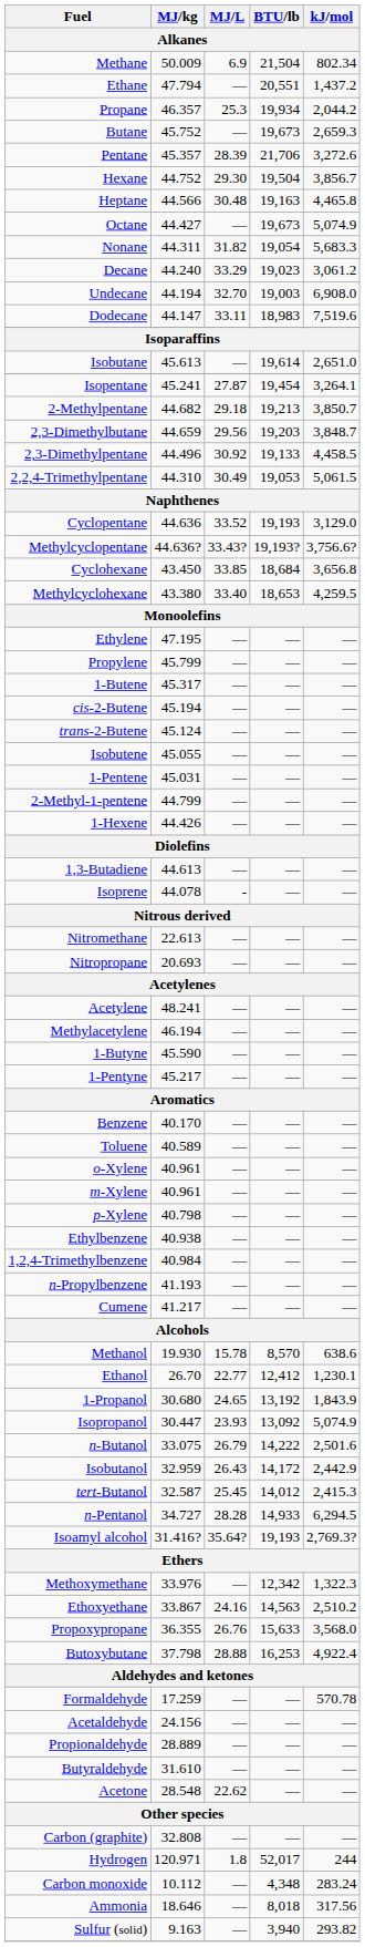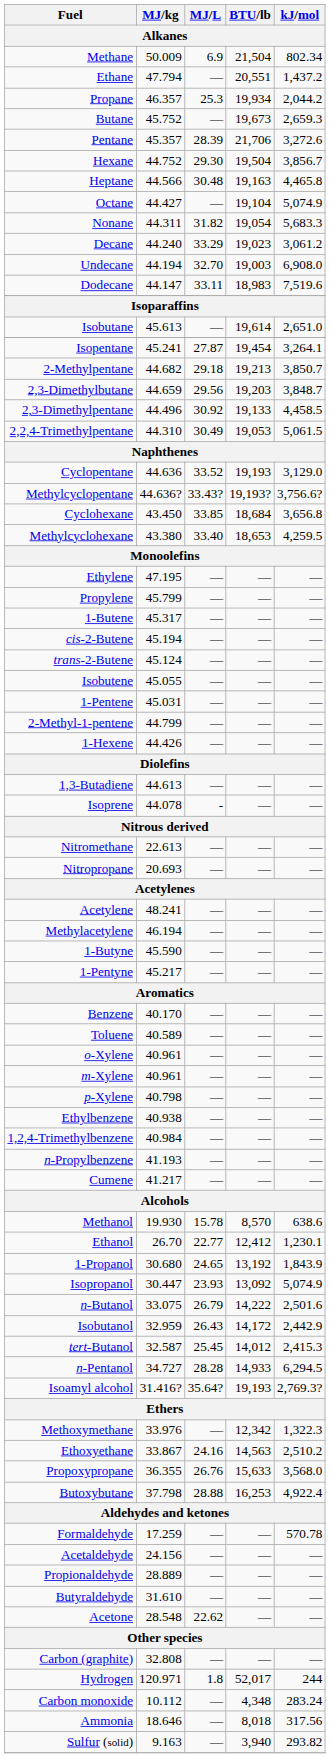 <table class="wikitable sortable" style="text-align: right;" align="left">
 <tr>
 <th>Fuel</th>
 <th><a href='#'>MJ</a>/kg</th>
 <th><a href='#'>MJ</a>/<a href='#'>L</a></th>
 <th><a href='#'>BTU</a>/lb</th>
 <th><a href='#'>kJ</a>/<a href='#'>mol</a></th>
 </tr>
 <tr>
 <th colspan="5">Alkanes</th>
 </tr>
 <tr>
 <td><a href='#'>Methane</a></td>
 <td>50.009</td>
 <td>6.9</td>
 <td>21,504</td>
 <td>802.34</td>
 </tr>
 <tr>
 <td><a href='#'>Ethane</a></td>
 <td>47.794</td>
 <td>—</td>
 <td>20,551</td>
 <td>1,437.2</td>
 </tr>
 <tr>
 <td><a href='#'>Propane</a></td>
 <td>46.357</td>
 <td>25.3</td>
 <td>19,934</td>
 <td>2,044.2</td>
 </tr>
 <tr>
 <td><a href='#'>Butane</a></td>
 <td>45.752</td>
 <td>—</td>
 <td>19,673</td>
 <td>2,659.3</td>
 </tr>
 <tr>
 <td><a href='#'>Pentane</a></td>
 <td>45.357</td>
 <td>28.39</td>
 <td>21,706</td>
 <td>3,272.6</td>
 </tr>
 <tr>
 <td><a href='#'>Hexane</a></td>
 <td>44.752</td>
 <td>29.30</td>
 <td>19,504</td>
 <td>3,856.7</td>
 </tr>
 <tr>
 <td><a href='#'>Heptane</a></td>
 <td>44.566</td>
 <td>30.48</td>
 <td>19,163</td>
 <td>4,465.8</td>
 </tr>
 <tr>
 <td><a href='#'>Octane</a></td>
 <td>44.427</td>
 <td>—</td>
-<td>19,673</td>
+<td>19,104</td>
 <td>5,074.9</td>
 </tr>
 <tr>
 <td><a href='#'>Nonane</a></td>
 <td>44.311</td>
 <td>31.82</td>
 <td>19,054</td>
 <td>5,683.3</td>
 </tr>
 <tr>
 <td><a href='#'>Decane</a></td>
 <td>44.240</td>
 <td>33.29</td>
 <td>19,023</td>
 <td>3,061.2</td>
 </tr>
 <tr>
 <td><a href='#'>Undecane</a></td>
 <td>44.194</td>
 <td>32.70</td>
 <td>19,003</td>
 <td>6,908.0</td>
 </tr>
 <tr>
 <td><a href='#'>Dodecane</a></td>
 <td>44.147</td>
 <td>33.11</td>
 <td>18,983</td>
 <td>7,519.6</td>
 </tr>
 <tr>
 </tr>
 <tr>
 <th colspan="5">Isoparaffins</th>
 </tr>
 <tr>
 <td><a href='#'>Isobutane</a></td>
 <td>45.613</td>
 <td>—</td>
 <td>19,614</td>
 <td>2,651.0</td>
 </tr>
 <tr>
 </tr>
 <tr>
 <td><a href='#'>Isopentane</a></td>
 <td>45.241</td>
 <td>27.87</td>
 <td>19,454</td>
 <td>3,264.1</td>
 </tr>
 <tr>
 <td><a href='#'>2-Methylpentane</a></td>
 <td>44.682</td>
 <td>29.18</td>
 <td>19,213</td>
 <td>3,850.7</td>
 </tr>
 <tr>
 <td><a href='#'>2,3-Dimethylbutane</a></td>
 <td>44.659</td>
 <td>29.56</td>
 <td>19,203</td>
 <td>3,848.7</td>
 </tr>
 <tr>
 <td><a href='#'>2,3-Dimethylpentane</a></td>
 <td>44.496</td>
 <td>30.92</td>
 <td>19,133</td>
 <td>4,458.5</td>
 </tr>
 <tr>
 <td><a href='#'>2,2,4-Trimethylpentane</a></td>
 <td>44.310</td>
 <td>30.49</td>
 <td>19,053</td>
 <td>5,061.5</td>
 </tr>
 <tr>
 <th colspan="5">Naphthenes</th>
 </tr>
 <tr>
 <td><a href='#'>Cyclopentane</a></td>
 <td>44.636</td>
 <td>33.52</td>
 <td>19,193</td>
 <td>3,129.0</td>
 </tr>
 <tr>
 <td><a href='#'>Methylcyclopentane</a></td>
 <td>44.636?</td>
 <td>33.43?</td>
 <td>19,193?</td>
 <td>3,756.6?</td>
 </tr>
 <tr>
 <td><a href='#'>Cyclohexane</a></td>
 <td>43.450</td>
 <td>33.85</td>
 <td>18,684</td>
 <td>3,656.8</td>
 </tr>
 <tr>
 <td><a href='#'>Methylcyclohexane</a></td>
 <td>43.380</td>
 <td>33.40</td>
 <td>18,653</td>
 <td>4,259.5</td>
 </tr>
 <tr>
 <th colspan="5">Monoolefins</th>
 </tr>
 <tr>
 <td><a href='#'>Ethylene</a></td>
 <td>47.195</td>
 <td>—</td>
 <td>—</td>
 <td>—</td>
 </tr>
 <tr>
 <td><a href='#'>Propylene</a></td>
 <td>45.799</td>
 <td>—</td>
 <td>—</td>
 <td>—</td>
 </tr>
 <tr>
 <td><a href='#'>1-Butene</a></td>
 <td>45.317</td>
 <td>—</td>
 <td>—</td>
 <td>—</td>
 </tr>
 <tr>
 <td><a href='#'><em>cis</em>-2-Butene</a></td>
 <td>45.194</td>
 <td>—</td>
 <td>—</td>
 <td>—</td>
 </tr>
 <tr>
 <td><a href='#'><em>trans</em>-2-Butene</a></td>
 <td>45.124</td>
 <td>—</td>
 <td>—</td>
 <td>—</td>
 </tr>
 <tr>
 <td><a href='#'>Isobutene</a></td>
 <td>45.055</td>
 <td>—</td>
 <td>—</td>
 <td>—</td>
 </tr>
 <tr>
 <td><a href='#'>1-Pentene</a></td>
 <td>45.031</td>
 <td>—</td>
 <td>—</td>
 <td>—</td>
 </tr>
 <tr>
 <td><a href='#'>2-Methyl-1-pentene</a></td>
 <td>44.799</td>
 <td>—</td>
 <td>—</td>
 <td>—</td>
 </tr>
 <tr>
 <td><a href='#'>1-Hexene</a></td>
 <td>44.426</td>
 <td>—</td>
 <td>—</td>
 <td>—</td>
 </tr>
 <tr>
 <th colspan="5">Diolefins</th>
 </tr>
 <tr>
 <td><a href='#'>1,3-Butadiene</a></td>
 <td>44.613</td>
 <td>—</td>
 <td>—</td>
 <td>—</td>
 </tr>
 <tr>
 <td><a href='#'>Isoprene</a></td>
 <td>44.078</td>
 <td>-</td>
 <td>—</td>
 <td>—</td>
 </tr>
 <tr>
 <th colspan="5">Nitrous derived</th>
 </tr>
 <tr>
 <td><a href='#'>Nitromethane</a></td>
 <td>22.613</td>
 <td>—</td>
 <td>—</td>
 <td>—</td>
 </tr>
 <tr>
 <td><a href='#'>Nitropropane</a></td>
 <td>20.693</td>
 <td>—</td>
 <td>—</td>
 <td>—</td>
 </tr>
 <tr>
 <th colspan="5">Acetylenes</th>
 </tr>
 <tr>
 <td><a href='#'>Acetylene</a></td>
 <td>48.241</td>
 <td>—</td>
 <td>—</td>
 <td>—</td>
 </tr>
 <tr>
 <td><a href='#'>Methylacetylene</a></td>
 <td>46.194</td>
 <td>—</td>
 <td>—</td>
 <td>—</td>
 </tr>
 <tr>
 <td><a href='#'>1-Butyne</a></td>
 <td>45.590</td>
 <td>—</td>
 <td>—</td>
 <td>—</td>
 </tr>
 <tr>
 <td><a href='#'>1-Pentyne</a></td>
 <td>45.217</td>
 <td>—</td>
 <td>—</td>
 <td>—</td>
 </tr>
 <tr>
 <th colspan="5">Aromatics</th>
 </tr>
 <tr>
 <td><a href='#'>Benzene</a></td>
 <td>40.170</td>
 <td>—</td>
 <td>—</td>
 <td>—</td>
 </tr>
 <tr>
 <td><a href='#'>Toluene</a></td>
 <td>40.589</td>
 <td>—</td>
 <td>—</td>
 <td>—</td>
 </tr>
 <tr>
 <td><a href='#'><em>o</em>-Xylene</a></td>
 <td>40.961</td>
 <td>—</td>
 <td>—</td>
 <td>—</td>
 </tr>
 <tr>
 <td><a href='#'><em>m</em>-Xylene</a></td>
 <td>40.961</td>
 <td>—</td>
 <td>—</td>
 <td>—</td>
 </tr>
 <tr>
 <td><a href='#'><em>p</em>-Xylene</a></td>
 <td>40.798</td>
 <td>—</td>
 <td>—</td>
 <td>—</td>
 </tr>
 <tr>
 <td><a href='#'>Ethylbenzene</a></td>
 <td>40.938</td>
 <td>—</td>
 <td>—</td>
 <td>—</td>
 </tr>
 <tr>
 <td><a href='#'>1,2,4-Trimethylbenzene</a></td>
 <td>40.984</td>
 <td>—</td>
 <td>—</td>
 <td>—</td>
 </tr>
 <tr>
 <td><a href='#'><em>n</em>-Propylbenzene</a></td>
 <td>41.193</td>
 <td>—</td>
 <td>—</td>
 <td>—</td>
 </tr>
 <tr>
 <td><a href='#'>Cumene</a></td>
 <td>41.217</td>
 <td>—</td>
 <td>—</td>
 <td>—</td>
 </tr>
 <tr>
 <th colspan="5">Alcohols</th>
 </tr>
 <tr>
 <td><a href='#'>Methanol</a></td>
 <td>19.930</td>
 <td>15.78</td>
 <td>8,570</td>
 <td>638.6</td>
 </tr>
 <tr>
 <td><a href='#'>Ethanol</a></td>
 <td>26.70</td>
 <td>22.77</td>
 <td>12,412</td>
 <td>1,230.1</td>
 </tr>
 <tr>
 <td><a href='#'>1-Propanol</a></td>
 <td>30.680</td>
 <td>24.65</td>
 <td>13,192</td>
 <td>1,843.9</td>
 </tr>
 <tr>
 <td><a href='#'>Isopropanol</a></td>
 <td>30.447</td>
 <td>23.93</td>
 <td>13,092</td>
 <td>5,074.9</td>
 </tr>
 <tr>
 <td><a href='#'><em>n</em>-Butanol</a></td>
 <td>33.075</td>
 <td>26.79</td>
 <td>14,222</td>
 <td>2,501.6</td>
 </tr>
 <tr>
 <td><a href='#'>Isobutanol</a></td>
 <td>32.959</td>
 <td>26.43</td>
 <td>14,172</td>
 <td>2,442.9</td>
 </tr>
 <tr>
 <td><a href='#'><em>tert</em>-Butanol</a></td>
 <td>32.587</td>
 <td>25.45</td>
 <td>14,012</td>
 <td>2,415.3</td>
 </tr>
 <tr>
 <td><a href='#'><em>n</em>-Pentanol</a></td>
 <td>34.727</td>
 <td>28.28</td>
 <td>14,933</td>
 <td>6,294.5</td>
 </tr>
 <tr>
 <td><a href='#'>Isoamyl alcohol</a></td>
 <td>31.416?</td>
 <td>35.64?</td>
 <td>19,193</td>
 <td>2,769.3?</td>
 </tr>
 <tr>
 <th colspan="5">Ethers</th>
 </tr>
 <tr>
 <td><a href='#'>Methoxymethane</a></td>
 <td>33.976</td>
 <td>—</td>
 <td>12,342</td>
 <td>1,322.3</td>
 </tr>
 <tr>
 <td><a href='#'>Ethoxyethane</a></td>
 <td>33.867</td>
 <td>24.16</td>
 <td>14,563</td>
 <td>2,510.2</td>
 </tr>
 <tr>
 <td><a href='#'>Propoxypropane</a></td>
 <td>36.355</td>
 <td>26.76</td>
 <td>15,633</td>
 <td>3,568.0</td>
 </tr>
 <tr>
 <td><a href='#'>Butoxybutane</a></td>
 <td>37.798</td>
 <td>28.88</td>
 <td>16,253</td>
 <td>4,922.4</td>
 </tr>
 <tr>
 <th colspan="5">Aldehydes and ketones</th>
 </tr>
 <tr>
 <td><a href='#'>Formaldehyde</a></td>
 <td>17.259</td>
 <td>—</td>
 <td>—</td>
 <td>570.78 </td>
 </tr>
 <tr>
 <td><a href='#'>Acetaldehyde</a></td>
 <td>24.156</td>
 <td>—</td>
 <td>—</td>
 <td>—</td>
 </tr>
 <tr>
 <td><a href='#'>Propionaldehyde</a></td>
 <td>28.889</td>
 <td>—</td>
 <td>—</td>
 <td>—</td>
 </tr>
 <tr>
 <td><a href='#'>Butyraldehyde</a></td>
 <td>31.610</td>
 <td>—</td>
 <td>—</td>
 <td>—</td>
 </tr>
 <tr>
 <td><a href='#'>Acetone</a></td>
 <td>28.548</td>
 <td>22.62</td>
 <td>—</td>
 <td>—</td>
 </tr>
 <tr>
 <th colspan="5">Other species</th>
 </tr>
 <tr>
 <td><a href='#'>Carbon (graphite)</a></td>
 <td>32.808</td>
 <td>—</td>
 <td>—</td>
 <td>—</td>
 </tr>
 <tr>
 <td><a href='#'>Hydrogen</a></td>
 <td>120.971</td>
 <td>1.8</td>
 <td>52,017</td>
 <td>244</td>
 </tr>
 <tr>
 <td><a href='#'>Carbon monoxide</a></td>
 <td>10.112</td>
 <td>—</td>
 <td>4,348</td>
 <td>283.24</td>
 </tr>
 <tr>
 <td><a href='#'>Ammonia</a></td>
 <td>18.646</td>
 <td>—</td>
 <td>8,018</td>
 <td>317.56</td>
 </tr>
 <tr>
 <td><a href='#'>Sulfur</a> (<small>solid</small>)</td>
 <td>9.163</td>
 <td>—</td>
 <td>3,940</td>
 <td>293.82</td>
 </tr>
 <tr>
 </tr>
 </table>
